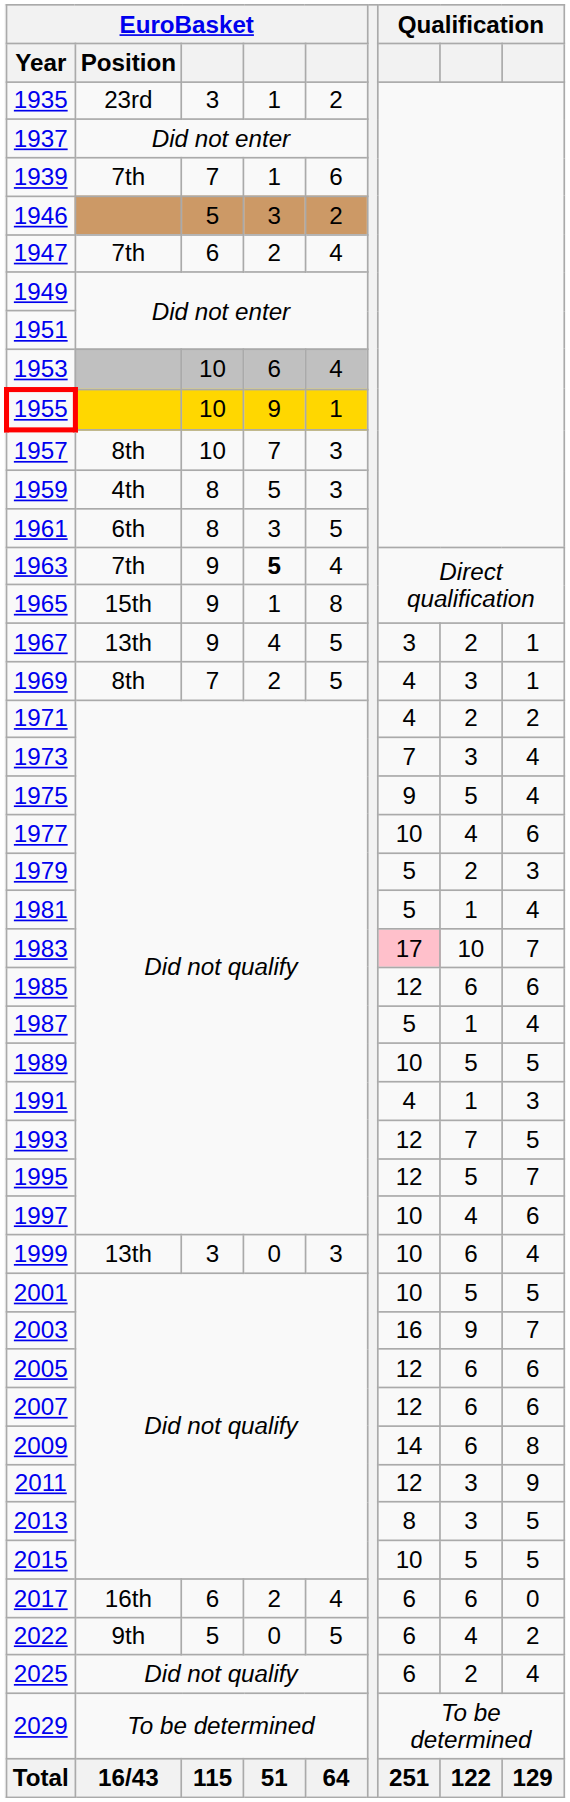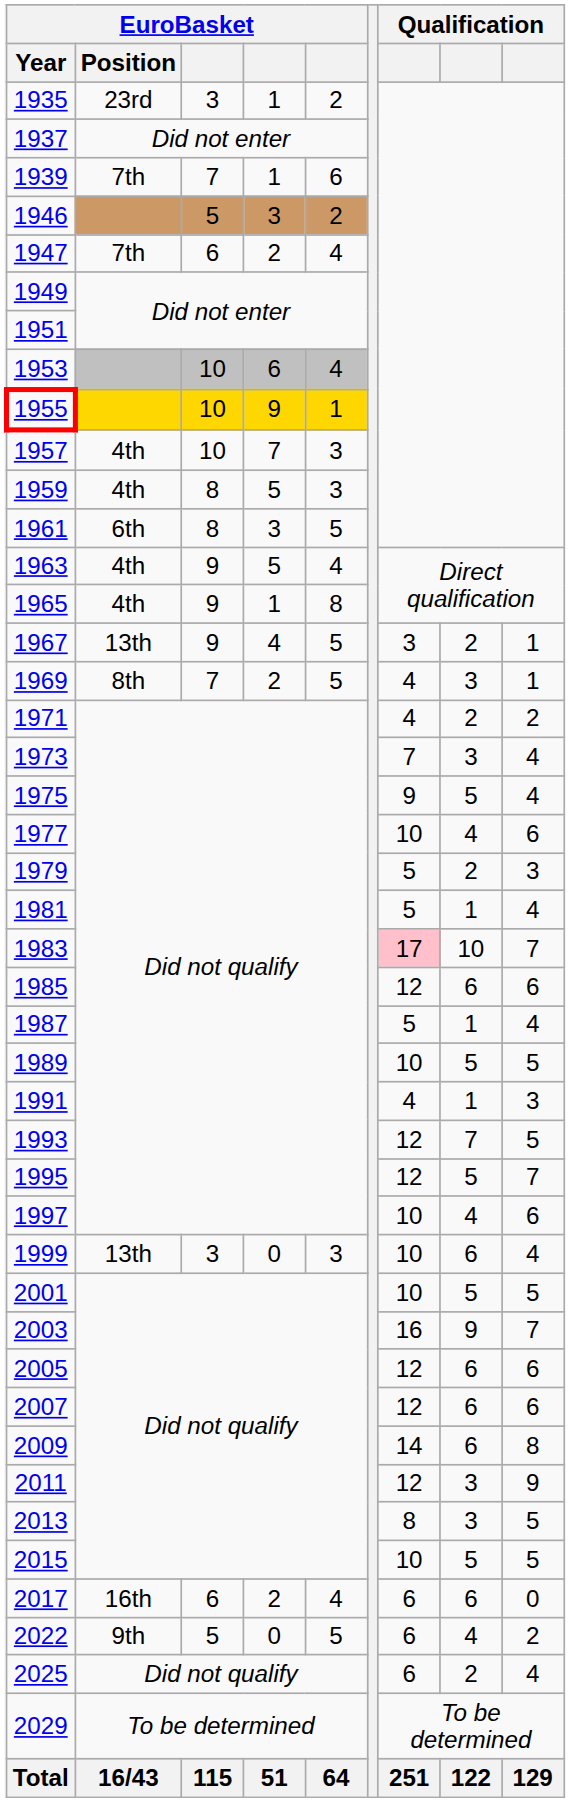 <table class="wikitable" style="text-align: center;font-size:90%;">
 <tr>
 <th colspan=5><a href='#'>EuroBasket</a></th>
 <th rowspan=46></th>
 <th colspan=3>Qualification</th>
 </tr>
 <tr>
 <th>Year</th>
 <th>Position</th>
 <th width=30></th>
 <th width=30></th>
 <th width=30></th>
 <th width=30></th>
 <th width=30></th>
 <th width=30></th>
 </tr>
 <tr>
 <td> <a href='#'>1935</a></td>
 <td>23rd</td>
 <td>3</td>
 <td>1</td>
 <td>2</td>
 </tr>
 <tr>
 <td> <a href='#'>1937</a></td>
 <td colspan=4><em>Did not enter</em></td>
 </tr>
 <tr>
 <td> <a href='#'>1939</a></td>
 <td>7th</td>
 <td>7</td>
 <td>1</td>
 <td>6</td>
 </tr>
 <tr>
 <td> <a href='#'>1946</a></td>
 <td bgcolor=#cc9966></td>
 <td bgcolor=#cc9966>5</td>
 <td bgcolor=#cc9966>3</td>
 <td bgcolor=#cc9966>2</td>
 </tr>
 <tr>
 <td> <a href='#'>1947</a></td>
 <td>7th</td>
 <td>6</td>
 <td>2</td>
 <td>4</td>
 </tr>
 <tr>
 <td> <a href='#'>1949</a></td>
 <td colspan=4 rowspan=2><em>Did not enter</em></td>
 </tr>
 <tr>
 <td> <a href='#'>1951</a></td>
 </tr>
 <tr>
 <td> <a href='#'>1953</a></td>
 <td bgcolor=silver></td>
 <td bgcolor=silver>10</td>
 <td bgcolor=silver>6</td>
 <td bgcolor=silver>4</td>
 </tr>
 <tr>
 <td style="border: 3px solid red"> <a href='#'>1955</a></td>
 <td bgcolor=gold></td>
 <td bgcolor=gold>10</td>
 <td bgcolor=gold>9</td>
 <td bgcolor=gold>1</td>
 </tr>
 <tr>
 <td> <a href='#'>1957</a></td>
-<td>8th</td>
+<td>4th</td>
 <td>10</td>
 <td>7</td>
 <td>3</td>
 </tr>
 <tr>
 <td> <a href='#'>1959</a></td>
 <td>4th</td>
 <td>8</td>
 <td>5</td>
 <td>3</td>
 </tr>
 <tr>
 <td> <a href='#'>1961</a></td>
 <td>6th</td>
 <td>8</td>
 <td>3</td>
 <td>5</td>
 </tr>
 <tr>
 <td> <a href='#'>1963</a></td>
-<td>7th</td>
+<td>4th</td>
 <td>9</td>
-<td><strong>5</strong></td>
+<td>5</td>
 <td>4</td>
 <td colspan=3 rowspan=2><em>Direct qualification</em></td>
 </tr>
 <tr>
 <td> <a href='#'>1965</a></td>
-<td>15th</td>
+<td>4th</td>
 <td>9</td>
 <td>1</td>
 <td>8</td>
 </tr>
 <tr>
 <td> <a href='#'>1967</a></td>
 <td>13th</td>
 <td>9</td>
 <td>4</td>
 <td>5</td>
 <td>3</td>
 <td>2</td>
 <td>1</td>
 </tr>
 <tr>
 <td> <a href='#'>1969</a></td>
 <td>8th</td>
 <td>7</td>
 <td>2</td>
 <td>5</td>
 <td>4</td>
 <td>3</td>
 <td>1</td>
 </tr>
 <tr>
 <td> <a href='#'>1971</a></td>
 <td colspan=4 rowspan=14><em>Did not qualify</em></td>
 <td>4</td>
 <td>2</td>
 <td>2</td>
 </tr>
 <tr>
 <td> <a href='#'>1973</a></td>
 <td>7</td>
 <td>3</td>
 <td>4</td>
 </tr>
 <tr>
 <td> <a href='#'>1975</a></td>
 <td>9</td>
 <td>5</td>
 <td>4</td>
 </tr>
 <tr>
 <td> <a href='#'>1977</a></td>
 <td>10</td>
 <td>4</td>
 <td>6</td>
 </tr>
 <tr>
 <td> <a href='#'>1979</a></td>
 <td>5</td>
 <td>2</td>
 <td>3</td>
 </tr>
 <tr>
 <td> <a href='#'>1981</a></td>
 <td>5</td>
 <td>1</td>
 <td>4</td>
 </tr>
 <tr>
 <td> <a href='#'>1983</a></td>
 <td style="background: pink;">17</td>
 <td>10</td>
 <td>7</td>
 </tr>
 <tr>
 <td> <a href='#'>1985</a></td>
 <td>12</td>
 <td>6</td>
 <td>6</td>
 </tr>
 <tr>
 <td> <a href='#'>1987</a></td>
 <td>5</td>
 <td>1</td>
 <td>4</td>
 </tr>
 <tr>
 <td> <a href='#'>1989</a></td>
 <td>10</td>
 <td>5</td>
 <td>5</td>
 </tr>
 <tr>
 <td> <a href='#'>1991</a></td>
 <td>4</td>
 <td>1</td>
 <td>3</td>
 </tr>
 <tr>
 <td> <a href='#'>1993</a></td>
 <td>12</td>
 <td>7</td>
 <td>5</td>
 </tr>
 <tr>
 <td> <a href='#'>1995</a></td>
 <td>12</td>
 <td>5</td>
 <td>7</td>
 </tr>
 <tr>
 <td> <a href='#'>1997</a></td>
 <td>10</td>
 <td>4</td>
 <td>6</td>
 </tr>
 <tr>
 <td> <a href='#'>1999</a></td>
 <td>13th</td>
 <td>3</td>
 <td>0</td>
 <td>3</td>
 <td>10</td>
 <td>6</td>
 <td>4</td>
 </tr>
 <tr>
 <td> <a href='#'>2001</a></td>
 <td colspan=4 rowspan=8><em>Did not qualify</em></td>
 <td>10</td>
 <td>5</td>
 <td>5</td>
 </tr>
 <tr>
 <td> <a href='#'>2003</a></td>
 <td>16</td>
 <td>9</td>
 <td>7</td>
 </tr>
 <tr>
 <td> <a href='#'>2005</a></td>
 <td>12</td>
 <td>6</td>
 <td>6</td>
 </tr>
 <tr>
 <td> <a href='#'>2007</a></td>
 <td>12</td>
 <td>6</td>
 <td>6</td>
 </tr>
 <tr>
 <td> <a href='#'>2009</a></td>
 <td>14</td>
 <td>6</td>
 <td>8</td>
 </tr>
 <tr>
 <td> <a href='#'>2011</a></td>
 <td>12</td>
 <td>3</td>
 <td>9</td>
 </tr>
 <tr>
 <td> <a href='#'>2013</a></td>
 <td>8</td>
 <td>3</td>
 <td>5</td>
 </tr>
 <tr>
 <td> <a href='#'>2015</a></td>
 <td>10</td>
 <td>5</td>
 <td>5</td>
 </tr>
 <tr>
 <td> <a href='#'>2017</a></td>
 <td>16th</td>
 <td>6</td>
 <td>2</td>
 <td>4</td>
 <td>6</td>
 <td>6</td>
 <td>0</td>
 </tr>
 <tr>
 <td> <a href='#'>2022</a></td>
 <td>9th</td>
 <td>5</td>
 <td>0</td>
 <td>5</td>
 <td>6</td>
 <td>4</td>
 <td>2</td>
 </tr>
 <tr>
 <td> <a href='#'>2025</a></td>
 <td colspan=4><em>Did not qualify</em></td>
 <td>6</td>
 <td>2</td>
 <td>4</td>
 </tr>
 <tr>
 <td> <a href='#'>2029</a></td>
 <td colspan=4><em>To be determined</em></td>
 <td colspan=3><em>To be determined</em></td>
 </tr>
 <tr>
 <th>Total</th>
 <th>16/43</th>
 <th>115</th>
 <th>51</th>
 <th>64</th>
 <th>251</th>
 <th>122</th>
 <th>129</th>
 </tr>
 </table>
